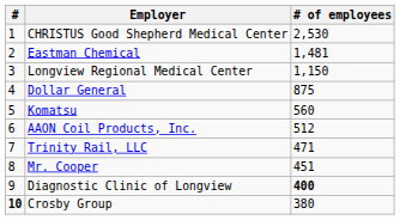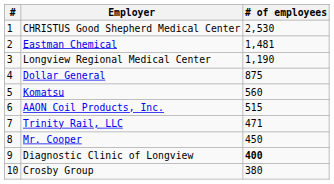 <table class="wikitable">
 <tr>
 <th>#</th>
 <th>Employer</th>
 <th># of employees</th>
 </tr>
 <tr>
 <td>1</td>
 <td>CHRISTUS Good Shepherd Medical Center</td>
 <td>2,530</td>
 </tr>
 <tr>
 <td>2</td>
 <td><a href='#'>Eastman Chemical</a></td>
 <td>1,481</td>
 </tr>
 <tr>
 <td>3</td>
 <td>Longview Regional Medical Center</td>
-<td>1,150</td>
+<td>1,190</td>
 </tr>
 <tr>
 <td>4</td>
 <td><a href='#'>Dollar General</a></td>
 <td>875</td>
 </tr>
 <tr>
 <td>5</td>
 <td><a href='#'>Komatsu</a></td>
 <td>560</td>
 </tr>
 <tr>
 <td>6</td>
 <td><a href='#'>AAON Coil Products, Inc.</a></td>
-<td>512</td>
+<td>515</td>
 </tr>
 <tr>
 <td>7</td>
 <td><a href='#'>Trinity Rail, LLC</a></td>
 <td>471</td>
 </tr>
 <tr>
 <td>8</td>
 <td><a href='#'>Mr. Cooper</a></td>
-<td>451</td>
+<td>450</td>
 </tr>
 <tr>
 <td>9</td>
 <td>Diagnostic Clinic of Longview</td>
 <td><strong>400</strong></td>
 </tr>
 <tr>
-<td><strong>10</strong></td>
+<td>10</td>
 <td>Crosby Group</td>
 <td>380</td>
 </tr>
 </table>
